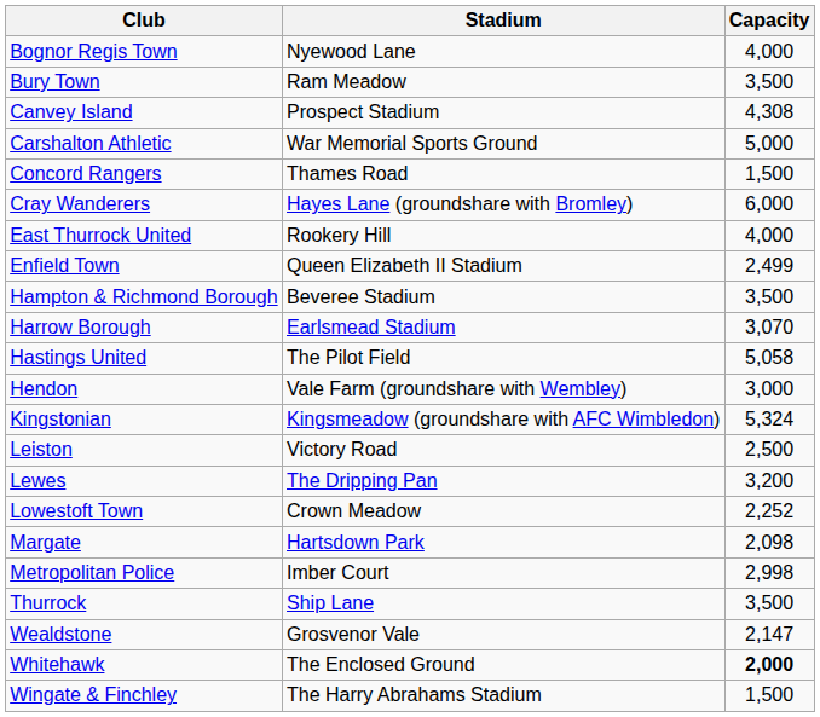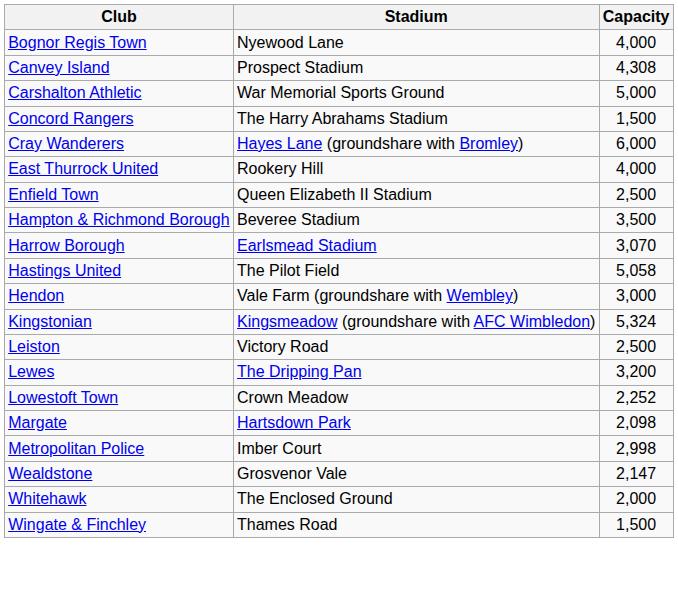 <table class="wikitable sortable">
 <tr>
 <th>Club</th>
 <th>Stadium</th>
 <th>Capacity</th>
 </tr>
 <tr>
 <td><a href='#'>Bognor Regis Town</a></td>
 <td>Nyewood Lane</td>
 <td align="center">4,000</td>
-</tr>
-<tr>
-<td><a href='#'>Bury Town</a></td>
-<td>Ram Meadow</td>
-<td align="center">3,500</td>
 </tr>
 <tr>
 <td><a href='#'>Canvey Island</a></td>
 <td>Prospect Stadium</td>
 <td align="center">4,308</td>
 </tr>
 <tr>
 <td><a href='#'>Carshalton Athletic</a></td>
 <td>War Memorial Sports Ground</td>
 <td align="center">5,000</td>
 </tr>
 <tr>
 <td><a href='#'>Concord Rangers</a></td>
-<td>Thames Road</td>
+<td>The Harry Abrahams Stadium</td>
 <td align="center">1,500</td>
 </tr>
 <tr>
 <td><a href='#'>Cray Wanderers</a></td>
 <td><a href='#'>Hayes Lane</a> (groundshare with <a href='#'>Bromley</a>)</td>
 <td align="center">6,000</td>
 </tr>
 <tr>
 <td><a href='#'>East Thurrock United</a></td>
 <td>Rookery Hill</td>
 <td align="center">4,000</td>
 </tr>
 <tr>
 <td><a href='#'>Enfield Town</a></td>
 <td>Queen Elizabeth II Stadium</td>
-<td align="center">2,499</td>
+<td align="center">2,500</td>
 </tr>
 <tr>
 <td><a href='#'>Hampton & Richmond Borough</a></td>
 <td>Beveree Stadium</td>
 <td align="center">3,500</td>
 </tr>
 <tr>
 <td><a href='#'>Harrow Borough</a></td>
 <td><a href='#'>Earlsmead Stadium</a></td>
 <td align="center">3,070</td>
 </tr>
 <tr>
 <td><a href='#'>Hastings United</a></td>
 <td>The Pilot Field</td>
 <td align="center">5,058</td>
 </tr>
 <tr>
 <td><a href='#'>Hendon</a></td>
 <td>Vale Farm (groundshare with <a href='#'>Wembley</a>)</td>
 <td align="center">3,000</td>
 </tr>
 <tr>
 <td><a href='#'>Kingstonian</a></td>
 <td><a href='#'>Kingsmeadow</a> (groundshare with <a href='#'>AFC Wimbledon</a>)</td>
 <td align="center">5,324</td>
 </tr>
 <tr>
 <td><a href='#'>Leiston</a></td>
 <td>Victory Road</td>
 <td align="center">2,500</td>
 </tr>
 <tr>
 <td><a href='#'>Lewes</a></td>
 <td><a href='#'>The Dripping Pan</a></td>
 <td align="center">3,200</td>
 </tr>
 <tr>
 <td><a href='#'>Lowestoft Town</a></td>
 <td>Crown Meadow</td>
 <td align="center">2,252</td>
 </tr>
 <tr>
 <td><a href='#'>Margate</a></td>
 <td><a href='#'>Hartsdown Park</a></td>
 <td align="center">2,098</td>
 </tr>
 <tr>
 <td><a href='#'>Metropolitan Police</a></td>
 <td>Imber Court</td>
 <td align="center">2,998</td>
 </tr>
 <tr>
-<td><a href='#'>Thurrock</a></td>
-<td><a href='#'>Ship Lane</a></td>
-<td align="center">3,500</td>
-</tr>
-<tr>
 <td><a href='#'>Wealdstone</a></td>
 <td>Grosvenor Vale</td>
 <td align="center">2,147</td>
 </tr>
 <tr>
 <td><a href='#'>Whitehawk</a></td>
 <td>The Enclosed Ground</td>
-<td align="center"><strong>2,000</strong></td>
+<td align="center">2,000</td>
 </tr>
 <tr>
 <td><a href='#'>Wingate & Finchley</a></td>
-<td>The Harry Abrahams Stadium</td>
+<td>Thames Road</td>
 <td align="center">1,500</td>
 </tr>
 </table>
